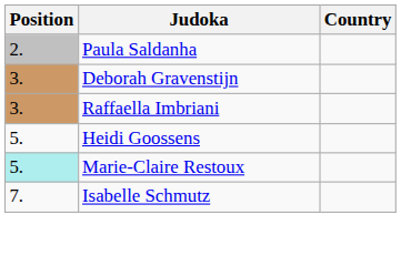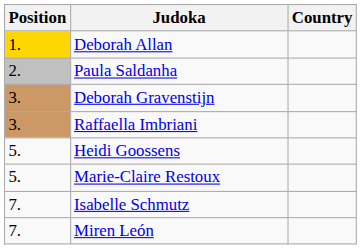 <table class=wikitable>
 <tr>
 <th width=10>Position</th>
 <th width=200>Judoka</th>
 <th width=10>Country</th>
+</tr>
+<tr>
+<td bgcolor=gold>1.</td>
+<td><a href='#'>Deborah Allan</a></td>
+<td></td>
 </tr>
 <tr>
 <td bgcolor="silver">2.</td>
 <td><a href='#'>Paula Saldanha</a></td>
 <td></td>
 </tr>
 <tr>
 <td bgcolor="CC9966">3.</td>
 <td><a href='#'>Deborah Gravenstijn</a></td>
 <td></td>
 </tr>
 <tr>
 <td bgcolor="CC9966">3.</td>
 <td><a href='#'>Raffaella Imbriani</a></td>
 <td></td>
 </tr>
 <tr>
 <td>5.</td>
 <td><a href='#'>Heidi Goossens</a></td>
 <td></td>
 </tr>
 <tr>
-<td style="background: paleturquoise;">5.</td>
+<td>5.</td>
 <td><a href='#'>Marie-Claire Restoux</a></td>
 <td></td>
 </tr>
 <tr>
 <td>7.</td>
 <td><a href='#'>Isabelle Schmutz</a></td>
 <td></td>
 </tr>
+<tr>
+<td>7.</td>
+<td><a href='#'>Miren León</a></td>
+<td></td>
+</tr>
 </table>
